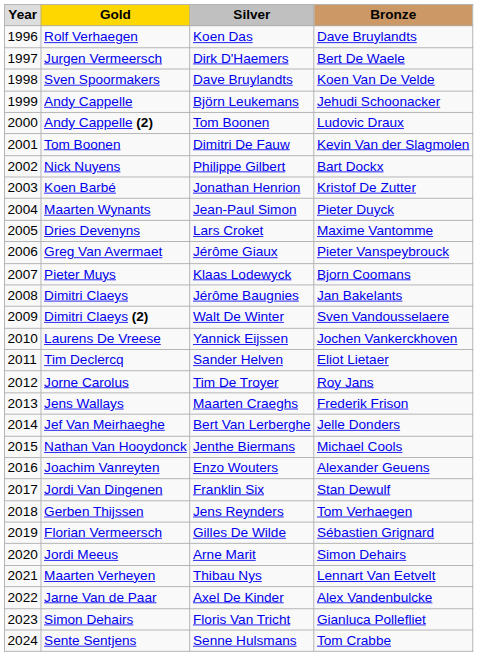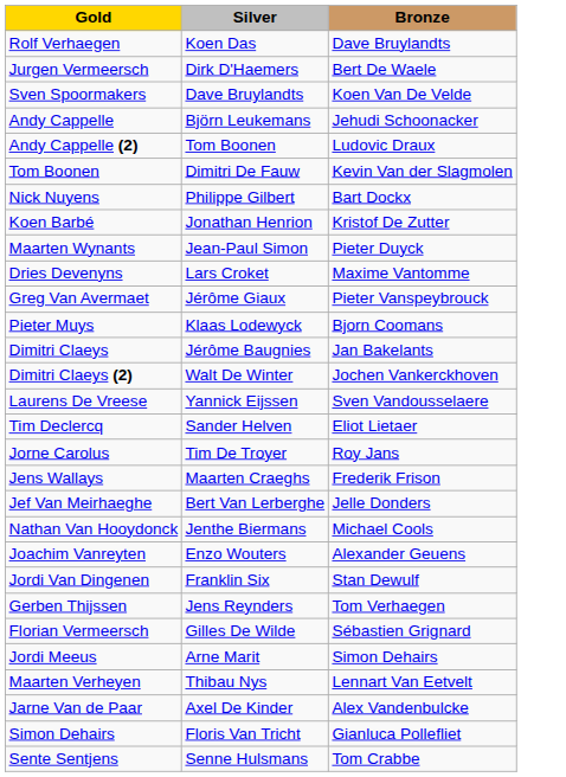 <table class="wikitable" style="text-align:left;">
 <tr>
-<td style="background:#DDDDDD; font-weight:bold; text-align:center;">Year</td>
 <td style="background:gold; font-weight:bold; text-align:center;">Gold</td>
 <td style="background:silver; font-weight:bold; text-align:center;">Silver</td>
 <td style="background:#cc9966; font-weight:bold; text-align:center;">Bronze</td>
 </tr>
 <tr>
-<td>1996</td>
 <td><a href='#'>Rolf Verhaegen</a></td>
 <td><a href='#'>Koen Das</a></td>
 <td><a href='#'>Dave Bruylandts</a></td>
 </tr>
 <tr>
-<td>1997</td>
 <td><a href='#'>Jurgen Vermeersch</a></td>
 <td><a href='#'>Dirk D'Haemers</a></td>
 <td><a href='#'>Bert De Waele</a></td>
 </tr>
 <tr>
-<td>1998</td>
 <td><a href='#'>Sven Spoormakers</a></td>
 <td><a href='#'>Dave Bruylandts</a></td>
 <td><a href='#'>Koen Van De Velde</a></td>
 </tr>
 <tr>
-<td>1999</td>
 <td><a href='#'>Andy Cappelle</a></td>
 <td><a href='#'>Björn Leukemans</a></td>
 <td><a href='#'>Jehudi Schoonacker</a></td>
 </tr>
 <tr>
-<td>2000</td>
 <td><a href='#'>Andy Cappelle</a> <strong>(2)</strong></td>
 <td><a href='#'>Tom Boonen</a></td>
 <td><a href='#'>Ludovic Draux</a></td>
 </tr>
 <tr>
-<td>2001</td>
 <td><a href='#'>Tom Boonen</a></td>
 <td><a href='#'>Dimitri De Fauw</a></td>
 <td><a href='#'>Kevin Van der Slagmolen</a></td>
 </tr>
 <tr>
-<td>2002</td>
 <td><a href='#'>Nick Nuyens</a></td>
 <td><a href='#'>Philippe Gilbert</a></td>
 <td><a href='#'>Bart Dockx</a></td>
 </tr>
 <tr>
-<td>2003</td>
 <td><a href='#'>Koen Barbé</a></td>
 <td><a href='#'>Jonathan Henrion</a></td>
 <td><a href='#'>Kristof De Zutter</a></td>
 </tr>
 <tr>
-<td>2004</td>
 <td><a href='#'>Maarten Wynants</a></td>
 <td><a href='#'>Jean-Paul Simon</a></td>
 <td><a href='#'>Pieter Duyck</a></td>
 </tr>
 <tr>
-<td>2005</td>
 <td><a href='#'>Dries Devenyns</a></td>
 <td><a href='#'>Lars Croket</a></td>
 <td><a href='#'>Maxime Vantomme</a></td>
 </tr>
 <tr>
-<td>2006</td>
 <td><a href='#'>Greg Van Avermaet</a></td>
 <td><a href='#'>Jérôme Giaux</a></td>
 <td><a href='#'>Pieter Vanspeybrouck</a></td>
 </tr>
 <tr>
-<td>2007</td>
 <td><a href='#'>Pieter Muys</a></td>
 <td><a href='#'>Klaas Lodewyck</a></td>
 <td><a href='#'>Bjorn Coomans</a></td>
 </tr>
 <tr>
-<td>2008</td>
 <td><a href='#'>Dimitri Claeys</a></td>
 <td><a href='#'>Jérôme Baugnies</a></td>
 <td><a href='#'>Jan Bakelants</a></td>
 </tr>
 <tr>
-<td>2009</td>
 <td><a href='#'>Dimitri Claeys</a> <strong>(2)</strong></td>
 <td><a href='#'>Walt De Winter</a></td>
+<td><a href='#'>Jochen Vankerckhoven</a></td>
+</tr>
+<tr>
+<td><a href='#'>Laurens De Vreese</a></td>
+<td><a href='#'>Yannick Eijssen</a></td>
 <td><a href='#'>Sven Vandousselaere</a></td>
 </tr>
 <tr>
-<td>2010</td>
-<td><a href='#'>Laurens De Vreese</a></td>
-<td><a href='#'>Yannick Eijssen</a></td>
-<td><a href='#'>Jochen Vankerckhoven</a></td>
-</tr>
-<tr>
-<td>2011</td>
 <td><a href='#'>Tim Declercq</a></td>
 <td><a href='#'>Sander Helven</a></td>
 <td><a href='#'>Eliot Lietaer</a></td>
 </tr>
 <tr>
-<td>2012</td>
 <td><a href='#'>Jorne Carolus</a></td>
 <td><a href='#'>Tim De Troyer</a></td>
 <td><a href='#'>Roy Jans</a></td>
 </tr>
 <tr>
-<td>2013</td>
 <td><a href='#'>Jens Wallays</a></td>
 <td><a href='#'>Maarten Craeghs</a></td>
 <td><a href='#'>Frederik Frison</a></td>
 </tr>
 <tr>
-<td>2014</td>
 <td><a href='#'>Jef Van Meirhaeghe</a></td>
 <td><a href='#'>Bert Van Lerberghe</a></td>
 <td><a href='#'>Jelle Donders</a></td>
 </tr>
 <tr>
-<td>2015</td>
 <td><a href='#'>Nathan Van Hooydonck</a></td>
 <td><a href='#'>Jenthe Biermans</a></td>
 <td><a href='#'>Michael Cools</a></td>
 </tr>
 <tr>
-<td>2016</td>
 <td><a href='#'>Joachim Vanreyten</a></td>
 <td><a href='#'>Enzo Wouters</a></td>
 <td><a href='#'>Alexander Geuens</a></td>
 </tr>
 <tr>
-<td>2017</td>
 <td><a href='#'>Jordi Van Dingenen</a></td>
 <td><a href='#'>Franklin Six</a></td>
 <td><a href='#'>Stan Dewulf</a></td>
 </tr>
 <tr>
-<td>2018</td>
 <td><a href='#'>Gerben Thijssen</a></td>
 <td><a href='#'>Jens Reynders</a></td>
 <td><a href='#'>Tom Verhaegen</a></td>
 </tr>
 <tr>
-<td>2019</td>
 <td><a href='#'>Florian Vermeersch</a></td>
 <td><a href='#'>Gilles De Wilde</a></td>
 <td><a href='#'>Sébastien Grignard</a></td>
 </tr>
 <tr>
-<td>2020</td>
 <td><a href='#'>Jordi Meeus</a></td>
 <td><a href='#'>Arne Marit</a></td>
 <td><a href='#'>Simon Dehairs</a></td>
 </tr>
 <tr>
-<td>2021</td>
 <td><a href='#'>Maarten Verheyen</a></td>
 <td><a href='#'>Thibau Nys</a></td>
 <td><a href='#'>Lennart Van Eetvelt</a></td>
 </tr>
 <tr>
-<td>2022</td>
 <td><a href='#'>Jarne Van de Paar</a></td>
 <td><a href='#'>Axel De Kinder</a></td>
 <td><a href='#'>Alex Vandenbulcke</a></td>
 </tr>
 <tr>
-<td>2023</td>
 <td><a href='#'>Simon Dehairs</a></td>
 <td><a href='#'>Floris Van Tricht</a></td>
 <td><a href='#'>Gianluca Pollefliet</a></td>
 </tr>
 <tr>
-<td>2024</td>
 <td><a href='#'>Sente Sentjens</a></td>
 <td><a href='#'>Senne Hulsmans</a></td>
 <td><a href='#'>Tom Crabbe</a></td>
 </tr>
 </table>
